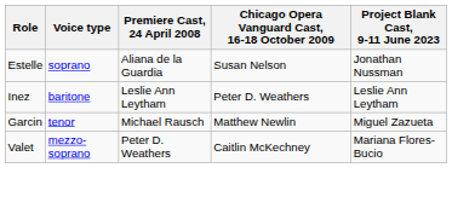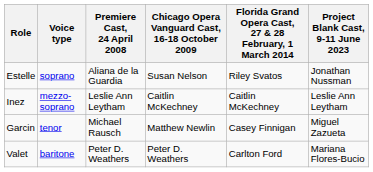 <table class="wikitable">
 <tr>
 <th>Role</th>
 <th>Voice type</th>
 <th>Premiere Cast,<br>24 April 2008</th>
 <th>Chicago Opera Vanguard Cast,<br>16-18 October 2009</th>
+<th>Florida Grand Opera Cast,<br>27 & 28 February, 1 March 2014<br></th>
 <th>Project Blank Cast,<br>9-11 June 2023<br></th>
 </tr>
 <tr>
 <td>Estelle</td>
 <td><a href='#'>soprano</a></td>
 <td>Aliana de la Guardia</td>
 <td>Susan Nelson</td>
+<td>Riley Svatos</td>
 <td>Jonathan Nussman</td>
 </tr>
 <tr>
 <td>Inez</td>
-<td><a href='#'>baritone</a></td>
+<td><a href='#'>mezzo-soprano</a></td>
 <td>Leslie Ann Leytham</td>
-<td>Peter D. Weathers</td>
+<td>Caitlin McKechney</td>
+<td>Caitlin McKechney</td>
 <td>Leslie Ann Leytham</td>
 </tr>
 <tr>
 <td>Garcin</td>
 <td><a href='#'>tenor</a></td>
 <td>Michael Rausch</td>
 <td>Matthew Newlin</td>
+<td>Casey Finnigan</td>
 <td>Miguel Zazueta</td>
 </tr>
 <tr>
 <td>Valet</td>
-<td><a href='#'>mezzo-soprano</a></td>
+<td><a href='#'>baritone</a></td>
 <td>Peter D. Weathers</td>
-<td>Caitlin McKechney</td>
+<td>Peter D. Weathers</td>
+<td>Carlton Ford</td>
 <td>Mariana Flores-Bucio</td>
 </tr>
 </table>
